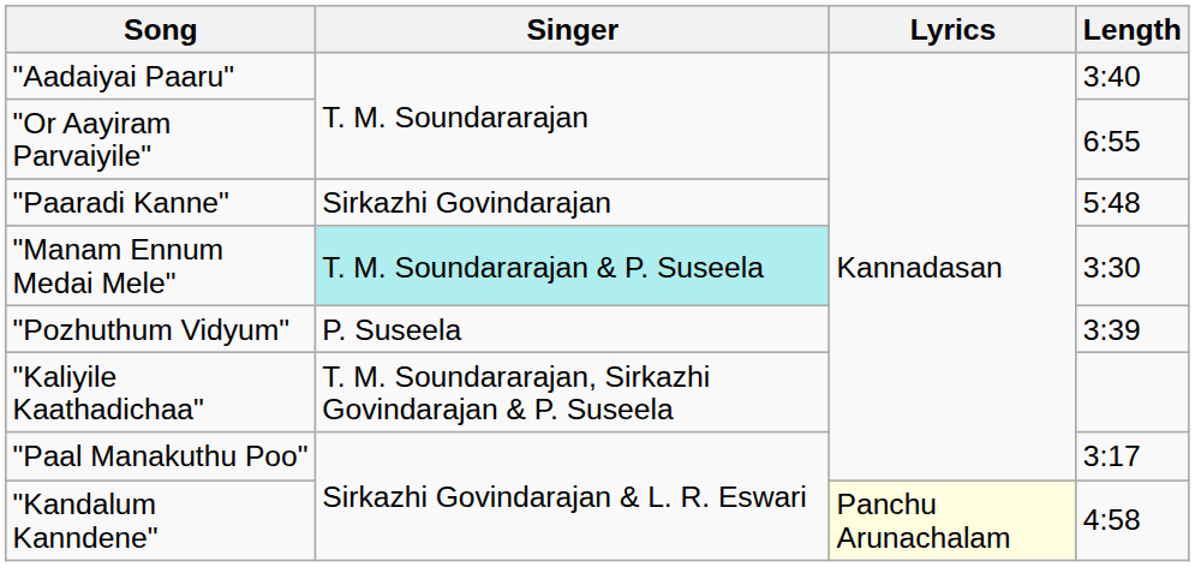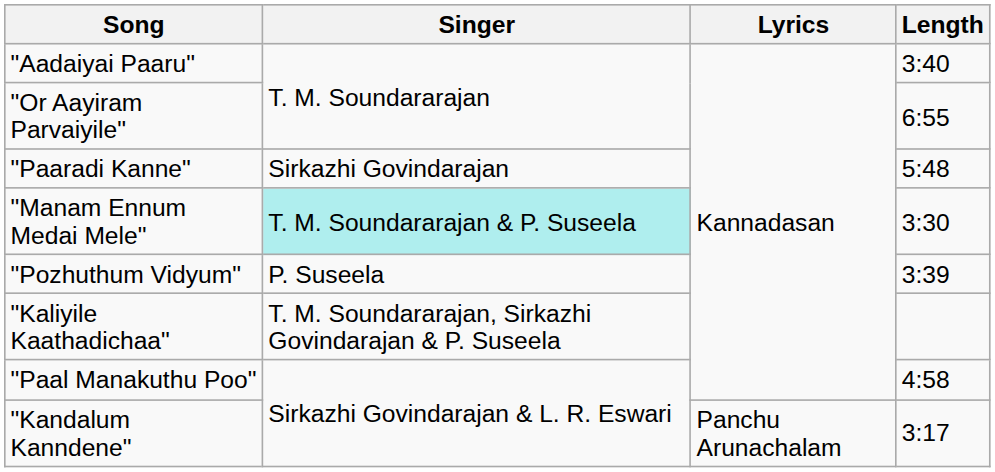 <table class="wikitable" style="font-size:95%;">
 <tr>
 <th>Song</th>
 <th>Singer</th>
 <th>Lyrics</th>
 <th>Length</th>
 </tr>
 <tr>
 <td>"Aadaiyai Paaru"</td>
 <td rowspan=2>T. M. Soundararajan</td>
 <td rowspan=7>Kannadasan</td>
 <td>3:40</td>
 </tr>
 <tr>
 <td>"Or Aayiram Parvaiyile"</td>
 <td>6:55</td>
 </tr>
 <tr>
 <td>"Paaradi Kanne"</td>
 <td>Sirkazhi Govindarajan</td>
 <td>5:48</td>
 </tr>
 <tr>
 <td>"Manam Ennum Medai Mele"</td>
 <td style="background: paleturquoise;">T. M. Soundararajan & P. Suseela</td>
 <td>3:30</td>
 </tr>
 <tr>
 <td>"Pozhuthum Vidyum"</td>
 <td>P. Suseela</td>
 <td>3:39</td>
 </tr>
 <tr>
 <td>"Kaliyile Kaathadichaa"</td>
 <td>T. M. Soundararajan, Sirkazhi Govindarajan & P. Suseela</td>
 <td></td>
 </tr>
 <tr>
 <td>"Paal Manakuthu Poo"</td>
 <td rowspan=2>Sirkazhi Govindarajan & L. R. Eswari</td>
-<td>3:17</td>
+<td>4:58</td>
 </tr>
 <tr>
 <td>"Kandalum Kanndene"</td>
-<td style="background: lightyellow;">Panchu Arunachalam</td>
-<td>4:58</td>
+<td>Panchu Arunachalam</td>
+<td>3:17</td>
 </tr>
 </table>
